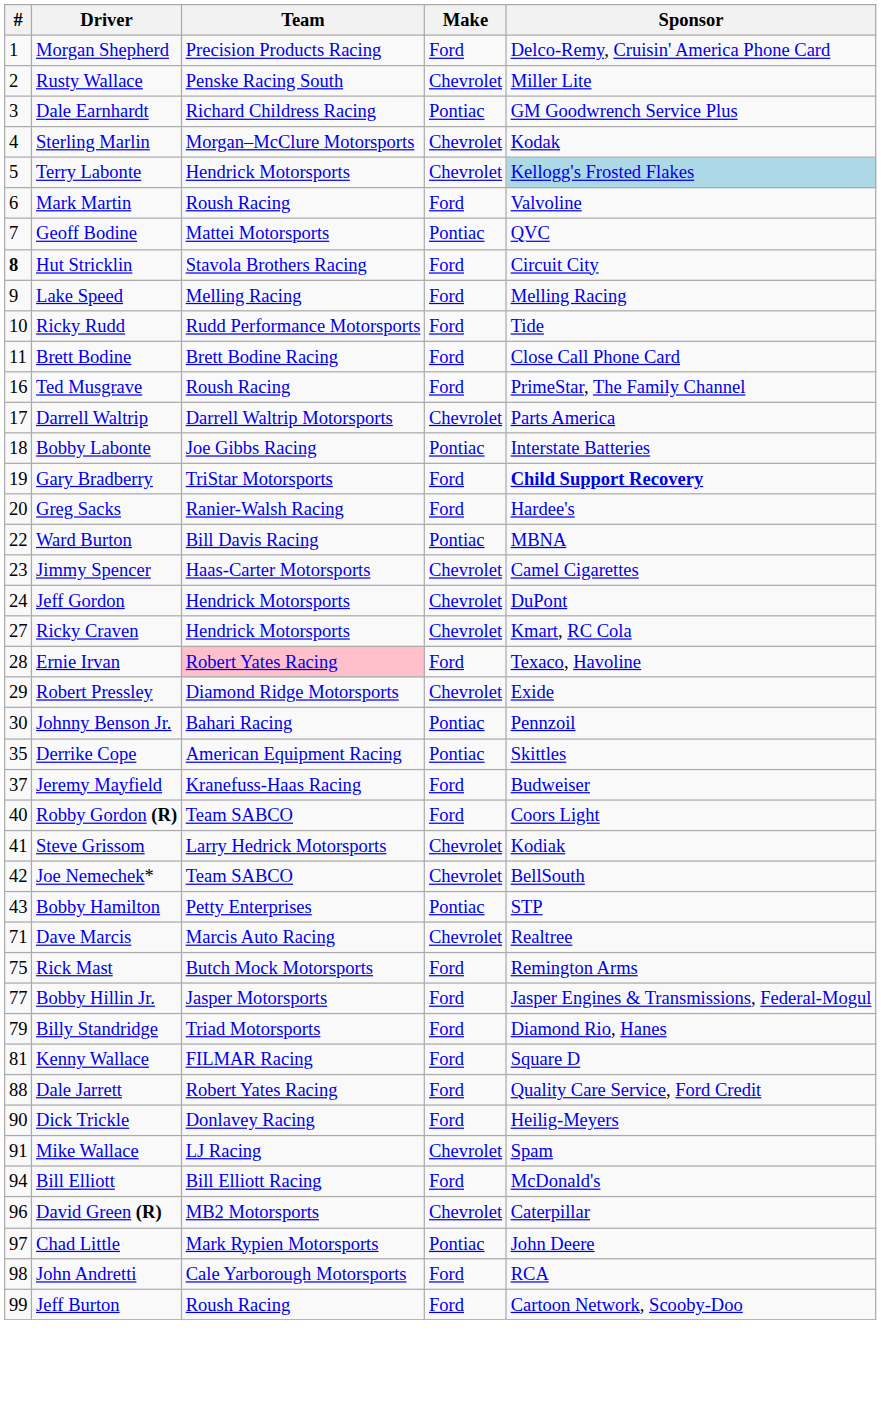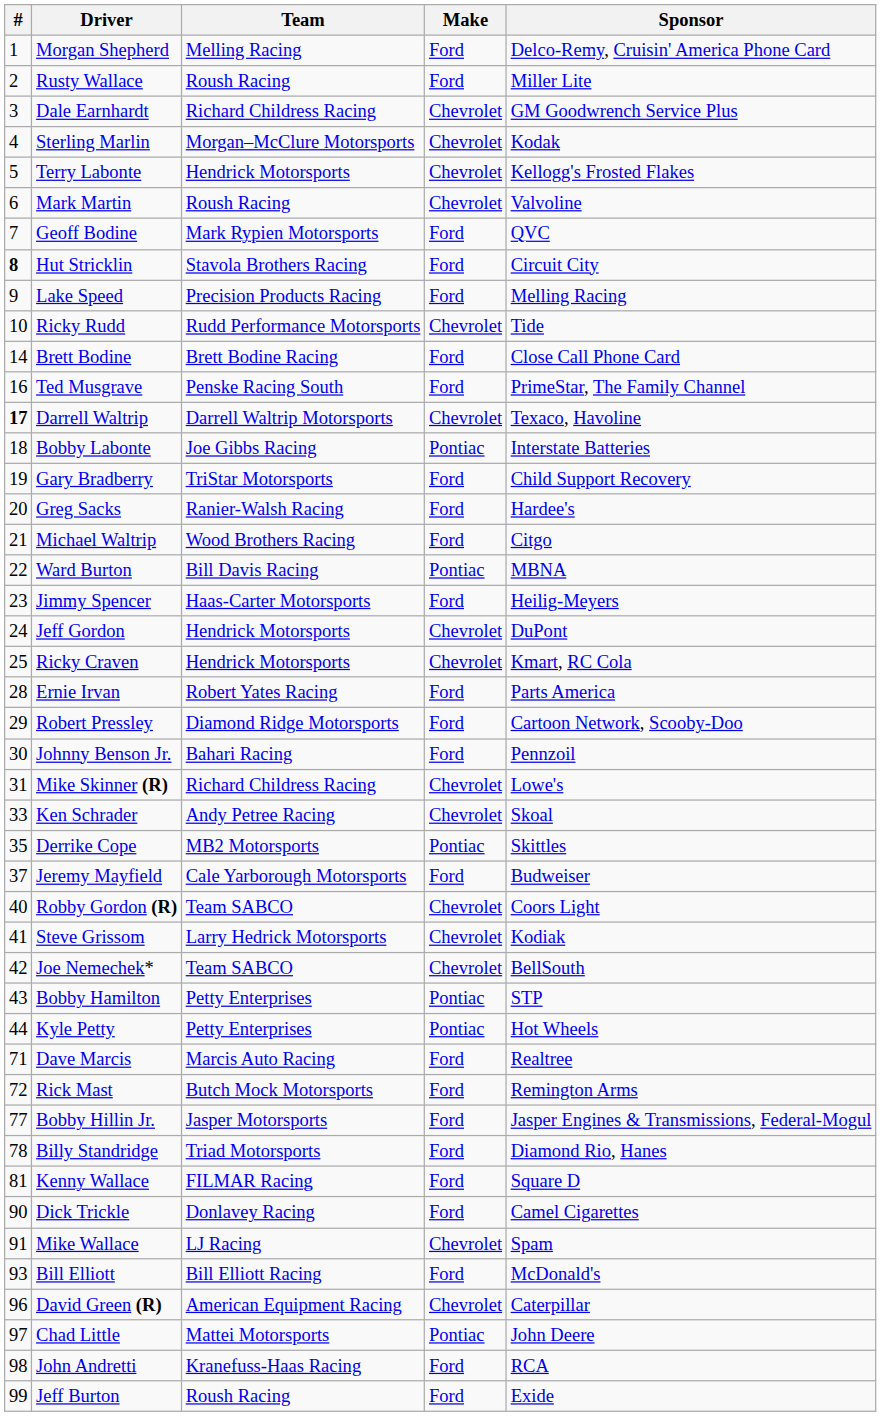 <table class="wikitable" style="font-size:95%">
 <tr>
 <th>#</th>
 <th>Driver</th>
 <th>Team</th>
 <th>Make</th>
 <th>Sponsor</th>
 </tr>
 <tr>
 <td>1</td>
 <td><a href='#'>Morgan Shepherd</a></td>
-<td><a href='#'>Precision Products Racing</a></td>
+<td><a href='#'>Melling Racing</a></td>
 <td><a href='#'>Ford</a></td>
 <td><a href='#'>Delco-Remy</a>, <a href='#'>Cruisin' America Phone Card</a></td>
 </tr>
 <tr>
 <td>2</td>
 <td><a href='#'>Rusty Wallace</a></td>
-<td><a href='#'>Penske Racing South</a></td>
-<td><a href='#'>Chevrolet</a></td>
+<td><a href='#'>Roush Racing</a></td>
+<td><a href='#'>Ford</a></td>
 <td><a href='#'>Miller Lite</a></td>
 </tr>
 <tr>
 <td>3</td>
 <td><a href='#'>Dale Earnhardt</a></td>
 <td><a href='#'>Richard Childress Racing</a></td>
-<td><a href='#'>Pontiac</a></td>
+<td><a href='#'>Chevrolet</a></td>
 <td><a href='#'>GM Goodwrench Service Plus</a></td>
 </tr>
 <tr>
 <td>4</td>
 <td><a href='#'>Sterling Marlin</a></td>
 <td><a href='#'>Morgan–McClure Motorsports</a></td>
 <td><a href='#'>Chevrolet</a></td>
 <td><a href='#'>Kodak</a></td>
 </tr>
 <tr>
 <td>5</td>
 <td><a href='#'>Terry Labonte</a></td>
 <td><a href='#'>Hendrick Motorsports</a></td>
 <td><a href='#'>Chevrolet</a></td>
-<td style="background: lightblue;"><a href='#'>Kellogg's Frosted Flakes</a></td>
+<td><a href='#'>Kellogg's Frosted Flakes</a></td>
 </tr>
 <tr>
 <td>6</td>
 <td><a href='#'>Mark Martin</a></td>
 <td><a href='#'>Roush Racing</a></td>
-<td><a href='#'>Ford</a></td>
+<td><a href='#'>Chevrolet</a></td>
 <td><a href='#'>Valvoline</a></td>
 </tr>
 <tr>
 <td>7</td>
 <td><a href='#'>Geoff Bodine</a></td>
-<td><a href='#'>Mattei Motorsports</a></td>
-<td><a href='#'>Pontiac</a></td>
+<td><a href='#'>Mark Rypien Motorsports</a></td>
+<td><a href='#'>Ford</a></td>
 <td><a href='#'>QVC</a></td>
 </tr>
 <tr>
 <td><strong>8</strong></td>
 <td><a href='#'>Hut Stricklin</a></td>
 <td><a href='#'>Stavola Brothers Racing</a></td>
 <td><a href='#'>Ford</a></td>
 <td><a href='#'>Circuit City</a></td>
 </tr>
 <tr>
 <td>9</td>
 <td><a href='#'>Lake Speed</a></td>
-<td><a href='#'>Melling Racing</a></td>
+<td><a href='#'>Precision Products Racing</a></td>
 <td><a href='#'>Ford</a></td>
 <td><a href='#'>Melling Racing</a></td>
 </tr>
 <tr>
 <td>10</td>
 <td><a href='#'>Ricky Rudd</a></td>
 <td><a href='#'>Rudd Performance Motorsports</a></td>
-<td><a href='#'>Ford</a></td>
+<td><a href='#'>Chevrolet</a></td>
 <td><a href='#'>Tide</a></td>
 </tr>
 <tr>
-<td>11</td>
+<td>14</td>
 <td><a href='#'>Brett Bodine</a></td>
 <td><a href='#'>Brett Bodine Racing</a></td>
 <td><a href='#'>Ford</a></td>
 <td><a href='#'>Close Call Phone Card</a></td>
 </tr>
 <tr>
 <td>16</td>
 <td><a href='#'>Ted Musgrave</a></td>
-<td><a href='#'>Roush Racing</a></td>
+<td><a href='#'>Penske Racing South</a></td>
 <td><a href='#'>Ford</a></td>
 <td><a href='#'>PrimeStar</a>, <a href='#'>The Family Channel</a></td>
 </tr>
 <tr>
-<td>17</td>
+<td><strong>17</strong></td>
 <td><a href='#'>Darrell Waltrip</a></td>
 <td><a href='#'>Darrell Waltrip Motorsports</a></td>
 <td><a href='#'>Chevrolet</a></td>
-<td><a href='#'>Parts America</a></td>
+<td><a href='#'>Texaco</a>, <a href='#'>Havoline</a></td>
 </tr>
 <tr>
 <td>18</td>
 <td><a href='#'>Bobby Labonte</a></td>
 <td><a href='#'>Joe Gibbs Racing</a></td>
 <td><a href='#'>Pontiac</a></td>
 <td><a href='#'>Interstate Batteries</a></td>
 </tr>
 <tr>
 <td>19</td>
 <td><a href='#'>Gary Bradberry</a></td>
 <td><a href='#'>TriStar Motorsports</a></td>
 <td><a href='#'>Ford</a></td>
-<td><strong><a href='#'>Child Support Recovery</a></strong></td>
+<td><a href='#'>Child Support Recovery</a></td>
 </tr>
 <tr>
 <td>20</td>
 <td><a href='#'>Greg Sacks</a></td>
 <td><a href='#'>Ranier-Walsh Racing</a></td>
 <td><a href='#'>Ford</a></td>
 <td><a href='#'>Hardee's</a></td>
+</tr>
+<tr>
+<td>21</td>
+<td><a href='#'>Michael Waltrip</a></td>
+<td><a href='#'>Wood Brothers Racing</a></td>
+<td><a href='#'>Ford</a></td>
+<td><a href='#'>Citgo</a></td>
 </tr>
 <tr>
 <td>22</td>
 <td><a href='#'>Ward Burton</a></td>
 <td><a href='#'>Bill Davis Racing</a></td>
 <td><a href='#'>Pontiac</a></td>
 <td><a href='#'>MBNA</a></td>
 </tr>
 <tr>
 <td>23</td>
 <td><a href='#'>Jimmy Spencer</a></td>
 <td><a href='#'>Haas-Carter Motorsports</a></td>
-<td><a href='#'>Chevrolet</a></td>
-<td><a href='#'>Camel Cigarettes</a></td>
+<td><a href='#'>Ford</a></td>
+<td><a href='#'>Heilig-Meyers</a></td>
 </tr>
 <tr>
 <td>24</td>
 <td><a href='#'>Jeff Gordon</a></td>
 <td><a href='#'>Hendrick Motorsports</a></td>
 <td><a href='#'>Chevrolet</a></td>
 <td><a href='#'>DuPont</a></td>
 </tr>
 <tr>
-<td>27</td>
+<td>25</td>
 <td><a href='#'>Ricky Craven</a></td>
 <td><a href='#'>Hendrick Motorsports</a></td>
 <td><a href='#'>Chevrolet</a></td>
 <td><a href='#'>Kmart</a>, <a href='#'>RC Cola</a></td>
 </tr>
 <tr>
 <td>28</td>
 <td><a href='#'>Ernie Irvan</a></td>
-<td style="background: pink;"><a href='#'>Robert Yates Racing</a></td>
+<td><a href='#'>Robert Yates Racing</a></td>
 <td><a href='#'>Ford</a></td>
-<td><a href='#'>Texaco</a>, <a href='#'>Havoline</a></td>
+<td><a href='#'>Parts America</a></td>
 </tr>
 <tr>
 <td>29</td>
 <td><a href='#'>Robert Pressley</a></td>
 <td><a href='#'>Diamond Ridge Motorsports</a></td>
-<td><a href='#'>Chevrolet</a></td>
-<td><a href='#'>Exide</a></td>
+<td><a href='#'>Ford</a></td>
+<td><a href='#'>Cartoon Network</a>, <a href='#'>Scooby-Doo</a></td>
 </tr>
 <tr>
 <td>30</td>
 <td><a href='#'>Johnny Benson Jr.</a></td>
 <td><a href='#'>Bahari Racing</a></td>
-<td><a href='#'>Pontiac</a></td>
+<td><a href='#'>Ford</a></td>
 <td><a href='#'>Pennzoil</a></td>
+</tr>
+<tr>
+<td>31</td>
+<td><a href='#'>Mike Skinner</a> <strong>(R)</strong></td>
+<td><a href='#'>Richard Childress Racing</a></td>
+<td><a href='#'>Chevrolet</a></td>
+<td><a href='#'>Lowe's</a></td>
+</tr>
+<tr>
+<td>33</td>
+<td><a href='#'>Ken Schrader</a></td>
+<td><a href='#'>Andy Petree Racing</a></td>
+<td><a href='#'>Chevrolet</a></td>
+<td><a href='#'>Skoal</a></td>
 </tr>
 <tr>
 <td>35</td>
 <td><a href='#'>Derrike Cope</a></td>
-<td><a href='#'>American Equipment Racing</a></td>
+<td><a href='#'>MB2 Motorsports</a></td>
 <td><a href='#'>Pontiac</a></td>
 <td><a href='#'>Skittles</a></td>
 </tr>
 <tr>
 <td>37</td>
 <td><a href='#'>Jeremy Mayfield</a></td>
-<td><a href='#'>Kranefuss-Haas Racing</a></td>
+<td><a href='#'>Cale Yarborough Motorsports</a></td>
 <td><a href='#'>Ford</a></td>
 <td><a href='#'>Budweiser</a></td>
 </tr>
 <tr>
 <td>40</td>
 <td><a href='#'>Robby Gordon</a> <strong>(R)</strong></td>
 <td><a href='#'>Team SABCO</a></td>
-<td><a href='#'>Ford</a></td>
+<td><a href='#'>Chevrolet</a></td>
 <td><a href='#'>Coors Light</a></td>
 </tr>
 <tr>
 <td>41</td>
 <td><a href='#'>Steve Grissom</a></td>
 <td><a href='#'>Larry Hedrick Motorsports</a></td>
 <td><a href='#'>Chevrolet</a></td>
 <td><a href='#'>Kodiak</a></td>
 </tr>
 <tr>
 <td>42</td>
 <td><a href='#'>Joe Nemechek</a>*</td>
 <td><a href='#'>Team SABCO</a></td>
 <td><a href='#'>Chevrolet</a></td>
 <td><a href='#'>BellSouth</a></td>
 </tr>
 <tr>
 <td>43</td>
 <td><a href='#'>Bobby Hamilton</a></td>
 <td><a href='#'>Petty Enterprises</a></td>
 <td><a href='#'>Pontiac</a></td>
 <td><a href='#'>STP</a></td>
 </tr>
 <tr>
+<td>44</td>
+<td><a href='#'>Kyle Petty</a></td>
+<td><a href='#'>Petty Enterprises</a></td>
+<td><a href='#'>Pontiac</a></td>
+<td><a href='#'>Hot Wheels</a></td>
+</tr>
+<tr>
 <td>71</td>
 <td><a href='#'>Dave Marcis</a></td>
 <td><a href='#'>Marcis Auto Racing</a></td>
-<td><a href='#'>Chevrolet</a></td>
+<td><a href='#'>Ford</a></td>
 <td><a href='#'>Realtree</a></td>
 </tr>
 <tr>
-<td>75</td>
+<td>72</td>
 <td><a href='#'>Rick Mast</a></td>
 <td><a href='#'>Butch Mock Motorsports</a></td>
 <td><a href='#'>Ford</a></td>
 <td><a href='#'>Remington Arms</a></td>
 </tr>
 <tr>
 <td>77</td>
 <td><a href='#'>Bobby Hillin Jr.</a></td>
 <td><a href='#'>Jasper Motorsports</a></td>
 <td><a href='#'>Ford</a></td>
 <td><a href='#'>Jasper Engines & Transmissions</a>, <a href='#'>Federal-Mogul</a></td>
 </tr>
 <tr>
-<td>79</td>
+<td>78</td>
 <td><a href='#'>Billy Standridge</a></td>
 <td><a href='#'>Triad Motorsports</a></td>
 <td><a href='#'>Ford</a></td>
 <td><a href='#'>Diamond Rio</a>, <a href='#'>Hanes</a></td>
 </tr>
 <tr>
 <td>81</td>
 <td><a href='#'>Kenny Wallace</a></td>
 <td><a href='#'>FILMAR Racing</a></td>
 <td><a href='#'>Ford</a></td>
 <td><a href='#'>Square D</a></td>
 </tr>
 <tr>
-<td>88</td>
-<td><a href='#'>Dale Jarrett</a></td>
-<td><a href='#'>Robert Yates Racing</a></td>
-<td><a href='#'>Ford</a></td>
-<td><a href='#'>Quality Care Service</a>, <a href='#'>Ford Credit</a></td>
-</tr>
-<tr>
 <td>90</td>
 <td><a href='#'>Dick Trickle</a></td>
 <td><a href='#'>Donlavey Racing</a></td>
 <td><a href='#'>Ford</a></td>
-<td><a href='#'>Heilig-Meyers</a></td>
+<td><a href='#'>Camel Cigarettes</a></td>
 </tr>
 <tr>
 <td>91</td>
 <td><a href='#'>Mike Wallace</a></td>
 <td><a href='#'>LJ Racing</a></td>
 <td><a href='#'>Chevrolet</a></td>
 <td><a href='#'>Spam</a></td>
 </tr>
 <tr>
-<td>94</td>
+<td>93</td>
 <td><a href='#'>Bill Elliott</a></td>
 <td><a href='#'>Bill Elliott Racing</a></td>
 <td><a href='#'>Ford</a></td>
 <td><a href='#'>McDonald's</a></td>
 </tr>
 <tr>
 <td>96</td>
 <td><a href='#'>David Green</a> <strong>(R)</strong></td>
-<td><a href='#'>MB2 Motorsports</a></td>
+<td><a href='#'>American Equipment Racing</a></td>
 <td><a href='#'>Chevrolet</a></td>
 <td><a href='#'>Caterpillar</a></td>
 </tr>
 <tr>
 <td>97</td>
 <td><a href='#'>Chad Little</a></td>
-<td><a href='#'>Mark Rypien Motorsports</a></td>
+<td><a href='#'>Mattei Motorsports</a></td>
 <td><a href='#'>Pontiac</a></td>
 <td><a href='#'>John Deere</a></td>
 </tr>
 <tr>
 <td>98</td>
 <td><a href='#'>John Andretti</a></td>
-<td><a href='#'>Cale Yarborough Motorsports</a></td>
+<td><a href='#'>Kranefuss-Haas Racing</a></td>
 <td><a href='#'>Ford</a></td>
 <td><a href='#'>RCA</a></td>
 </tr>
 <tr>
 <td>99</td>
 <td><a href='#'>Jeff Burton</a></td>
 <td><a href='#'>Roush Racing</a></td>
 <td><a href='#'>Ford</a></td>
-<td><a href='#'>Cartoon Network</a>, <a href='#'>Scooby-Doo</a></td>
+<td><a href='#'>Exide</a></td>
 </tr>
 </table>
